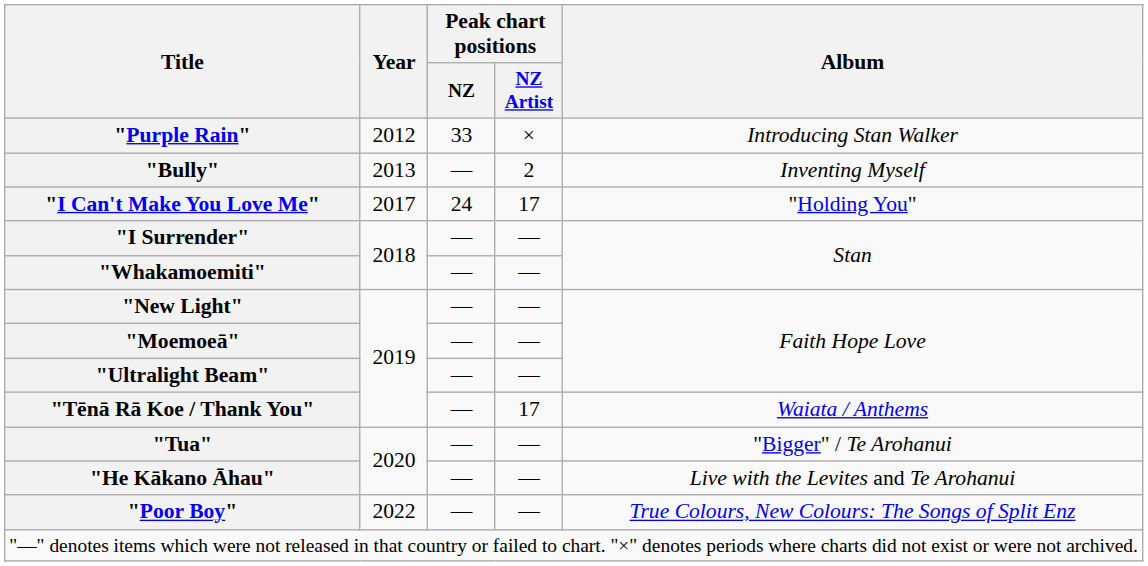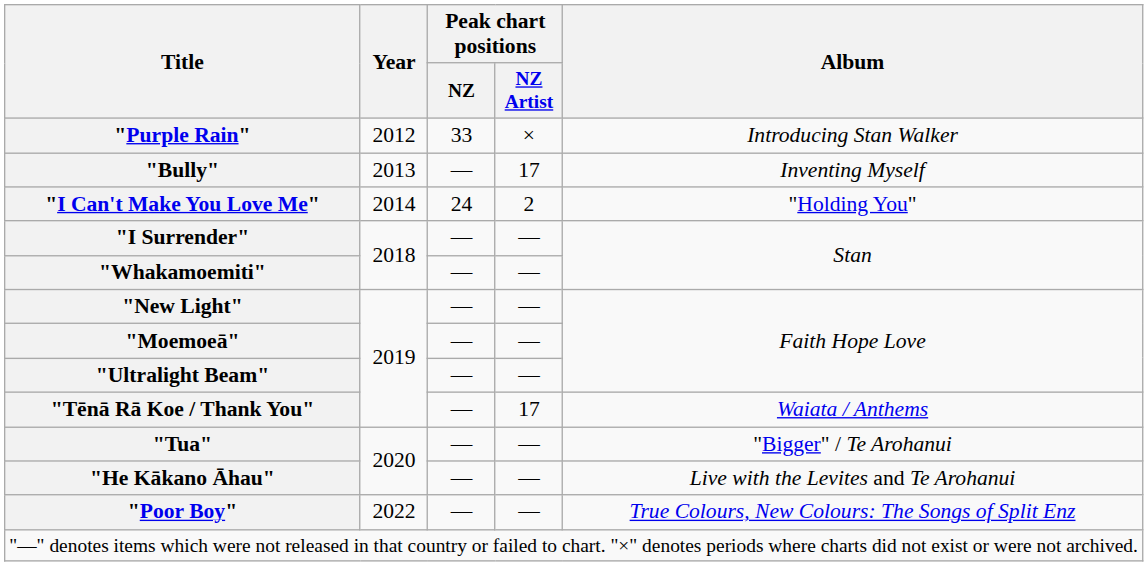 <table class="wikitable plainrowheaders" style="text-align:center;">
 <tr>
 <th scope="col" rowspan="2" style="width:16em;">Title</th>
 <th scope="col" rowspan="2">Year</th>
 <th scope="col" colspan="2">Peak chart positions</th>
 <th scope="col" rowspan="2">Album</th>
 </tr>
 <tr>
 <th scope="col" style="width:3em;font-size:90%;">NZ<br></th>
 <th scope="col" style="width:3em;font-size:90%;"><a href='#'>NZ<br>Artist</a><br></th>
 </tr>
 <tr>
 <th scope="row">"<a href='#'>Purple Rain</a>"</th>
 <td>2012</td>
 <td>33</td>
 <td>×</td>
 <td><em>Introducing Stan Walker</em></td>
 </tr>
 <tr>
 <th scope="row">"Bully"<br></th>
 <td>2013</td>
 <td>—</td>
-<td>2</td>
+<td>17</td>
 <td><em>Inventing Myself</em></td>
 </tr>
 <tr>
 <th scope="row">"<a href='#'>I Can't Make You Love Me</a>"<br></th>
-<td>2017</td>
+<td>2014</td>
 <td>24</td>
-<td>17</td>
+<td>2</td>
 <td>"<a href='#'>Holding You</a>"</td>
 </tr>
 <tr>
 <th scope="row">"I Surrender"</th>
 <td rowspan="2">2018</td>
 <td>—</td>
 <td>—</td>
 <td rowspan="2"><em>Stan</em></td>
 </tr>
 <tr>
 <th scope="row">"Whakamoemiti"</th>
 <td>—</td>
 <td>—</td>
 </tr>
 <tr>
 <th scope="row">"New Light"</th>
 <td rowspan="4">2019</td>
 <td>—</td>
 <td>—</td>
 <td rowspan="3"><em>Faith Hope Love</em></td>
 </tr>
 <tr>
 <th scope="row">"Moemoeā"</th>
 <td>—</td>
 <td>—</td>
 </tr>
 <tr>
 <th scope="row">"Ultralight Beam"</th>
 <td>—</td>
 <td>—</td>
 </tr>
 <tr>
 <th scope="row">"Tēnā Rā Koe / Thank You"</th>
 <td>—</td>
 <td>17</td>
 <td><em><a href='#'>Waiata / Anthems</a></em></td>
 </tr>
 <tr>
 <th scope="row">"Tua"<br></th>
 <td rowspan="2">2020</td>
 <td>—</td>
 <td>—</td>
 <td>"<a href='#'>Bigger</a>" / <em>Te Arohanui</em></td>
 </tr>
 <tr>
 <th scope="row">"He Kākano Āhau"<br></th>
 <td>—</td>
 <td>—</td>
 <td><em>Live with the Levites</em> and <em>Te Arohanui</em></td>
 </tr>
 <tr>
 <th scope="row">"<a href='#'>Poor Boy</a>"</th>
 <td rowspan="1">2022</td>
 <td>—</td>
 <td>—</td>
 <td><em><a href='#'>True Colours, New Colours: The Songs of Split Enz</a></em></td>
 </tr>
 <tr>
 <td colspan="14" style="font-size:90%">"—" denotes items which were not released in that country or failed to chart. "×" denotes periods where charts did not exist or were not archived.</td>
 </tr>
 </table>
